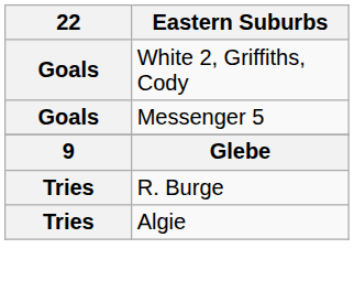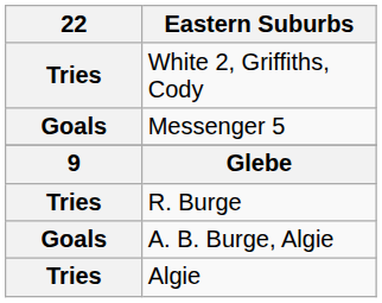 <table align="center" class="wikitable" style="text-align:left;" cellpadding=3 cellspacing=2>
 <tr>
 <th width=85>22</th>
 <th width=150>Eastern Suburbs</th>
 </tr>
 <tr>
-<th>Goals</th>
+<th>Tries</th>
 <td>White 2, Griffiths, Cody</td>
 </tr>
 <tr>
 <th>Goals</th>
 <td>Messenger 5</td>
 </tr>
 <tr>
 </tr>
 <tr>
 <th>9</th>
 <th>Glebe</th>
 </tr>
 <tr>
 <th>Tries</th>
 <td>R. Burge</td>
 </tr>
 <tr>
+<th>Goals</th>
+<td>A. B. Burge, Algie</td>
+</tr>
+<tr>
 <th>Tries</th>
 <td>Algie</td>
 </tr>
 </table>
